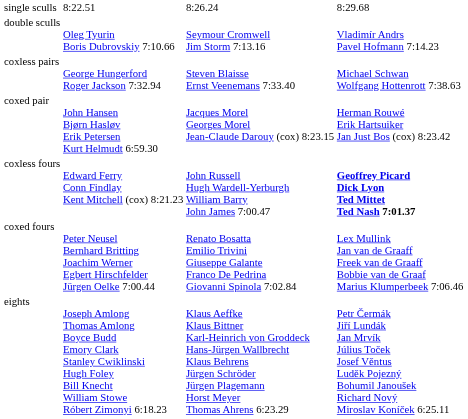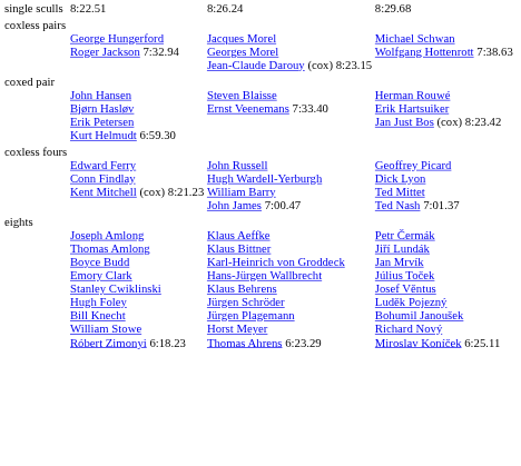 <table>
 <tr valign="top">
 <td>single sculls<br></td>
 <td> 8:22.51</td>
 <td> 8:26.24</td>
 <td> 8:29.68</td>
 </tr>
 <tr valign="top">
-<td>double sculls<br></td>
-<td><br><a href='#'>Oleg Tyurin</a> <br> <a href='#'>Boris Dubrovskiy</a> 7:10.66</td>
-<td><br><a href='#'>Seymour Cromwell</a> <br> <a href='#'>Jim Storm</a> 7:13.16</td>
-<td><br><a href='#'>Vladimír Andrs</a> <br> <a href='#'>Pavel Hofmann</a> 7:14.23</td>
-</tr>
-<tr valign="top">
 <td>coxless pairs<br></td>
 <td><br><a href='#'>George Hungerford</a> <br> <a href='#'>Roger Jackson</a> 7:32.94</td>
-<td><br><a href='#'>Steven Blaisse</a> <br> <a href='#'>Ernst Veenemans</a> 7:33.40</td>
+<td><br><a href='#'>Jacques Morel</a><br><a href='#'>Georges Morel</a><br><a href='#'>Jean-Claude Darouy</a> (cox) 8:23.15</td>
 <td><br><a href='#'>Michael Schwan</a> <br> <a href='#'>Wolfgang Hottenrott</a> 7:38.63</td>
 </tr>
 <tr valign="top">
 <td>coxed pair<br></td>
 <td><br><a href='#'>John Hansen</a><br><a href='#'>Bjørn Hasløv</a><br><a href='#'>Erik Petersen</a><br><a href='#'>Kurt Helmudt</a> 6:59.30</td>
-<td><br><a href='#'>Jacques Morel</a><br><a href='#'>Georges Morel</a><br><a href='#'>Jean-Claude Darouy</a> (cox) 8:23.15</td>
+<td><br><a href='#'>Steven Blaisse</a> <br> <a href='#'>Ernst Veenemans</a> 7:33.40</td>
 <td><br><a href='#'>Herman Rouwé</a><br><a href='#'>Erik Hartsuiker</a><br><a href='#'>Jan Just Bos</a> (cox) 8:23.42</td>
 </tr>
 <tr valign="top">
 <td>coxless fours<br></td>
 <td><br><a href='#'>Edward Ferry</a><br><a href='#'>Conn Findlay</a><br><a href='#'>Kent Mitchell</a> (cox) 8:21.23</td>
 <td><br><a href='#'>John Russell</a><br><a href='#'>Hugh Wardell-Yerburgh</a><br><a href='#'>William Barry</a><br><a href='#'>John James</a> 7:00.47</td>
-<td><strong><br><a href='#'>Geoffrey Picard</a><br><a href='#'>Dick Lyon</a><br><a href='#'>Ted Mittet</a><br><a href='#'>Ted Nash</a> 7:01.37</strong></td>
-</tr>
-<tr valign="top">
-<td>coxed fours<br></td>
-<td><br><a href='#'>Peter Neusel</a><br><a href='#'>Bernhard Britting</a><br><a href='#'>Joachim Werner</a><br><a href='#'>Egbert Hirschfelder</a><br><a href='#'>Jürgen Oelke</a> 7:00.44</td>
-<td><br><a href='#'>Renato Bosatta</a><br><a href='#'>Emilio Trivini</a><br><a href='#'>Giuseppe Galante</a><br><a href='#'>Franco De Pedrina</a><br><a href='#'>Giovanni Spinola</a> 7:02.84</td>
-<td><br><a href='#'>Lex Mullink</a><br><a href='#'>Jan van de Graaff</a><br><a href='#'>Freek van de Graaff</a><br><a href='#'>Bobbie van de Graaf</a><br><a href='#'>Marius Klumperbeek</a> 7:06.46</td>
+<td><br><a href='#'>Geoffrey Picard</a><br><a href='#'>Dick Lyon</a><br><a href='#'>Ted Mittet</a><br><a href='#'>Ted Nash</a> 7:01.37</td>
 </tr>
 <tr valign="top">
 <td>eights<br></td>
 <td><br><a href='#'>Joseph Amlong</a><br><a href='#'>Thomas Amlong</a><br><a href='#'>Boyce Budd</a><br><a href='#'>Emory Clark</a><br><a href='#'>Stanley Cwiklinski</a><br><a href='#'>Hugh Foley</a><br><a href='#'>Bill Knecht</a><br><a href='#'>William Stowe</a><br><a href='#'>Róbert Zimonyi</a> 6:18.23</td>
 <td><br><a href='#'>Klaus Aeffke</a><br><a href='#'>Klaus Bittner</a><br><a href='#'>Karl-Heinrich von Groddeck</a><br><a href='#'>Hans-Jürgen Wallbrecht</a><br><a href='#'>Klaus Behrens</a><br><a href='#'>Jürgen Schröder</a><br><a href='#'>Jürgen Plagemann</a><br><a href='#'>Horst Meyer</a><br><a href='#'>Thomas Ahrens</a> 6:23.29</td>
 <td><br><a href='#'>Petr Čermák</a><br><a href='#'>Jiří Lundák</a><br><a href='#'>Jan Mrvík</a><br><a href='#'>Július Toček</a><br><a href='#'>Josef Věntus</a><br><a href='#'>Luděk Pojezný</a><br><a href='#'>Bohumil Janoušek</a><br><a href='#'>Richard Nový</a><br><a href='#'>Miroslav Koníček</a> 6:25.11</td>
 </tr>
 </table>
